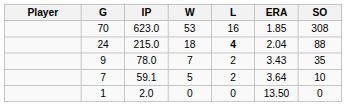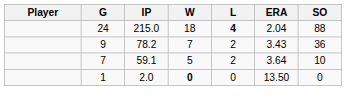 <table class="wikitable sortable">
 <tr>
 <th bgcolor="#DDDDFF" width="16%">Player</th>
 <th bgcolor="#DDDDFF" width="9%">G</th>
 <th bgcolor="#DDDDFF" width="9%">IP</th>
 <th bgcolor="#DDDDFF" width="9%">W</th>
 <th bgcolor="#DDDDFF" width="9%">L</th>
 <th bgcolor="#DDDDFF" width="9%">ERA</th>
 <th bgcolor="#DDDDFF" width="9%">SO</th>
-</tr>
-<tr align="center">
-<td></td>
-<td>70</td>
-<td>623.0</td>
-<td>53</td>
-<td>16</td>
-<td>1.85</td>
-<td>308</td>
 </tr>
 <tr align="center">
 <td></td>
 <td>24</td>
 <td>215.0</td>
 <td>18</td>
 <td><strong>4</strong></td>
 <td>2.04</td>
 <td>88</td>
 </tr>
 <tr align="center">
 <td></td>
 <td>9</td>
-<td>78.0</td>
+<td>78.2</td>
 <td>7</td>
 <td>2</td>
 <td>3.43</td>
-<td>35</td>
+<td>36</td>
 </tr>
 <tr align="center">
 <td></td>
 <td>7</td>
 <td>59.1</td>
 <td>5</td>
 <td>2</td>
 <td>3.64</td>
 <td>10</td>
 </tr>
 <tr align="center">
 <td></td>
 <td>1</td>
 <td>2.0</td>
-<td>0</td>
+<td><strong>0</strong></td>
 <td>0</td>
 <td>13.50</td>
 <td>0</td>
 </tr>
 </table>
